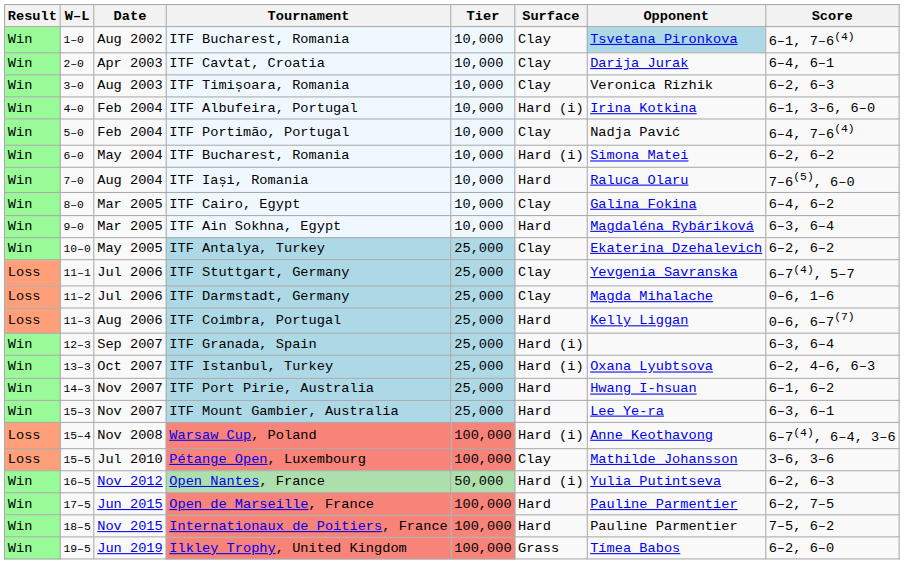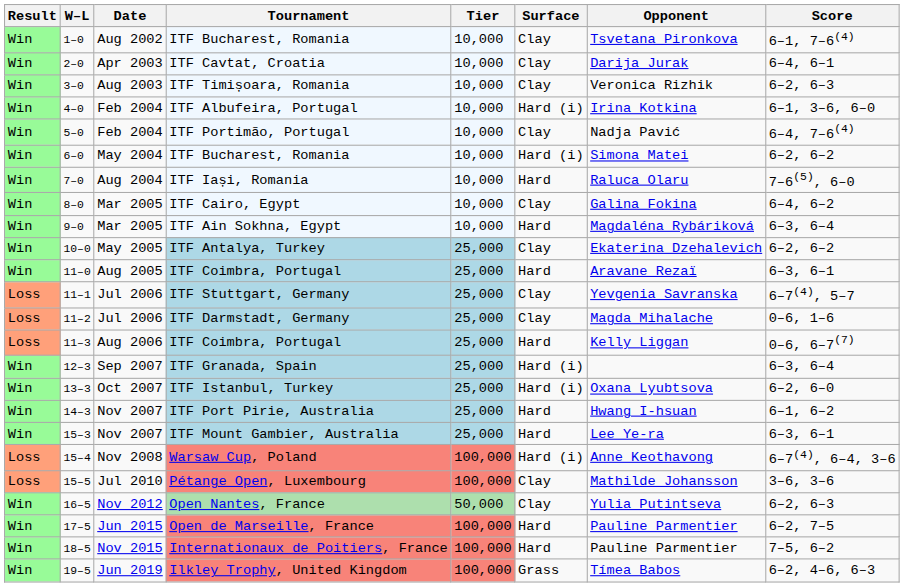 <table class="sortable wikitable">
 <tr>
 <th>Result</th>
 <th class="unsortable">W–L</th>
 <th>Date</th>
 <th>Tournament</th>
 <th>Tier</th>
 <th>Surface</th>
 <th>Opponent</th>
 <th class="unsortable">Score</th>
 </tr>
 <tr>
 <td style="background:#98fb98;">Win</td>
 <td><small>1–0</small></td>
 <td>Aug 2002</td>
 <td style="background:#f0f8ff;">ITF Bucharest, Romania</td>
 <td style="background:#f0f8ff;">10,000</td>
 <td>Clay</td>
-<td style="background: lightblue;"> <a href='#'>Tsvetana Pironkova</a></td>
+<td> <a href='#'>Tsvetana Pironkova</a></td>
 <td>6–1, 7–6<sup>(4)</sup></td>
 </tr>
 <tr>
 <td style="background:#98fb98;">Win</td>
 <td><small>2–0</small></td>
 <td>Apr 2003</td>
 <td style="background:#f0f8ff;">ITF Cavtat, Croatia</td>
 <td style="background:#f0f8ff;">10,000</td>
 <td>Clay</td>
 <td> <a href='#'>Darija Jurak</a></td>
 <td>6–4, 6–1</td>
 </tr>
 <tr>
 <td style="background:#98fb98;">Win</td>
 <td><small>3–0</small></td>
 <td>Aug 2003</td>
 <td style="background:#f0f8ff;">ITF Timișoara, Romania</td>
 <td style="background:#f0f8ff;">10,000</td>
 <td>Clay</td>
 <td> Veronica Rizhik</td>
 <td>6–2, 6–3</td>
 </tr>
 <tr>
 <td style="background:#98fb98;">Win</td>
 <td><small>4–0</small></td>
 <td>Feb 2004</td>
 <td style="background:#f0f8ff;">ITF Albufeira, Portugal</td>
 <td style="background:#f0f8ff;">10,000</td>
 <td>Hard (i)</td>
 <td> <a href='#'>Irina Kotkina</a></td>
 <td>6–1, 3–6, 6–0</td>
 </tr>
 <tr>
 <td style="background:#98fb98;">Win</td>
 <td><small>5–0</small></td>
 <td>Feb 2004</td>
 <td style="background:#f0f8ff;">ITF Portimão, Portugal</td>
 <td style="background:#f0f8ff;">10,000</td>
 <td>Clay</td>
 <td> Nadja Pavić</td>
 <td>6–4, 7–6<sup>(4)</sup></td>
 </tr>
 <tr>
 <td style="background:#98fb98;">Win</td>
 <td><small>6–0</small></td>
 <td>May 2004</td>
 <td style="background:#f0f8ff;">ITF Bucharest, Romania</td>
 <td style="background:#f0f8ff;">10,000</td>
 <td>Hard (i)</td>
 <td> <a href='#'>Simona Matei</a></td>
 <td>6–2, 6–2</td>
 </tr>
 <tr>
 <td style="background:#98fb98;">Win</td>
 <td><small>7–0</small></td>
 <td>Aug 2004</td>
 <td style="background:#f0f8ff;">ITF Iași, Romania</td>
 <td style="background:#f0f8ff;">10,000</td>
 <td>Hard</td>
 <td> <a href='#'>Raluca Olaru</a></td>
 <td>7–6<sup>(5)</sup>, 6–0</td>
 </tr>
 <tr>
 <td style="background:#98fb98;">Win</td>
 <td><small>8–0</small></td>
 <td>Mar 2005</td>
 <td style="background:#f0f8ff;">ITF Cairo, Egypt</td>
 <td style="background:#f0f8ff;">10,000</td>
 <td>Clay</td>
 <td> <a href='#'>Galina Fokina</a></td>
 <td>6–4, 6–2</td>
 </tr>
 <tr>
 <td style="background:#98fb98;">Win</td>
 <td><small>9–0</small></td>
 <td>Mar 2005</td>
 <td style="background:#f0f8ff;">ITF Ain Sokhna, Egypt</td>
 <td style="background:#f0f8ff;">10,000</td>
 <td>Hard</td>
 <td> <a href='#'>Magdaléna Rybáriková</a></td>
 <td>6–3, 6–4</td>
 </tr>
 <tr>
 <td style="background:#98fb98;">Win</td>
 <td><small>10–0</small></td>
 <td>May 2005</td>
 <td style="background:lightblue;">ITF Antalya, Turkey</td>
 <td style="background:lightblue;">25,000</td>
 <td>Clay</td>
 <td> <a href='#'>Ekaterina Dzehalevich</a></td>
 <td>6–2, 6–2</td>
 </tr>
 <tr>
+<td style="background:#98fb98;">Win</td>
+<td><small>11–0</small></td>
+<td>Aug 2005</td>
+<td style="background:lightblue;">ITF Coimbra, Portugal</td>
+<td style="background:lightblue;">25,000</td>
+<td>Hard</td>
+<td> <a href='#'>Aravane Rezaï</a></td>
+<td>6–3, 6–1</td>
+</tr>
+<tr>
 <td style="background:#ffa07a;">Loss</td>
 <td><small>11–1</small></td>
 <td>Jul 2006</td>
 <td style="background:lightblue;">ITF Stuttgart, Germany</td>
 <td style="background:lightblue;">25,000</td>
 <td>Clay</td>
 <td> <a href='#'>Yevgenia Savranska</a></td>
 <td>6–7<sup>(4)</sup>, 5–7</td>
 </tr>
 <tr>
 <td style="background:#ffa07a;">Loss</td>
 <td><small>11–2</small></td>
 <td>Jul 2006</td>
 <td style="background:lightblue;">ITF Darmstadt, Germany</td>
 <td style="background:lightblue;">25,000</td>
 <td>Clay</td>
 <td> <a href='#'>Magda Mihalache</a></td>
 <td>0–6, 1–6</td>
 </tr>
 <tr>
 <td style="background:#ffa07a;">Loss</td>
 <td><small>11–3</small></td>
 <td>Aug 2006</td>
 <td style="background:lightblue;">ITF Coimbra, Portugal</td>
 <td style="background:lightblue;">25,000</td>
 <td>Hard</td>
 <td> <a href='#'>Kelly Liggan</a></td>
 <td>0–6, 6–7<sup>(7)</sup></td>
 </tr>
 <tr>
 <td style="background:#98fb98;">Win</td>
 <td><small>12–3</small></td>
 <td>Sep 2007</td>
 <td style="background:lightblue;">ITF Granada, Spain</td>
 <td style="background:lightblue;">25,000</td>
 <td>Hard (i)</td>
 <td> <a href='#'></a></td>
 <td>6–3, 6–4</td>
 </tr>
 <tr>
 <td style="background:#98fb98;">Win</td>
 <td><small>13–3</small></td>
 <td>Oct 2007</td>
 <td style="background:lightblue;">ITF Istanbul, Turkey</td>
 <td style="background:lightblue;">25,000</td>
 <td>Hard (i)</td>
 <td> <a href='#'>Oxana Lyubtsova</a></td>
-<td>6–2, 4–6, 6–3</td>
+<td>6–2, 6–0</td>
 </tr>
 <tr>
 <td style="background:#98fb98;">Win</td>
 <td><small>14–3</small></td>
 <td>Nov 2007</td>
 <td style="background:lightblue;">ITF Port Pirie, Australia</td>
 <td style="background:lightblue;">25,000</td>
 <td>Hard</td>
 <td> <a href='#'>Hwang I-hsuan</a></td>
 <td>6–1, 6–2</td>
 </tr>
 <tr>
 <td style="background:#98fb98;">Win</td>
 <td><small>15–3</small></td>
 <td>Nov 2007</td>
 <td style="background:lightblue;">ITF Mount Gambier, Australia</td>
 <td style="background:lightblue;">25,000</td>
 <td>Hard</td>
 <td> <a href='#'>Lee Ye-ra</a></td>
 <td>6–3, 6–1</td>
 </tr>
 <tr>
 <td style="background:#ffa07a;">Loss</td>
 <td><small>15–4</small></td>
 <td>Nov 2008</td>
 <td style="background:#f88379;"><a href='#'>Warsaw Cup</a>, Poland</td>
 <td style="background:#f88379;">100,000</td>
 <td>Hard (i)</td>
 <td> <a href='#'>Anne Keothavong</a></td>
 <td>6–7<sup>(4)</sup>, 6–4, 3–6</td>
 </tr>
 <tr>
 <td style="background:#ffa07a;">Loss</td>
 <td><small>15–5</small></td>
 <td>Jul 2010</td>
 <td style="background:#f88379;"><a href='#'>Pétange Open</a>, Luxembourg</td>
 <td style="background:#f88379;">100,000</td>
 <td>Clay</td>
 <td> <a href='#'>Mathilde Johansson</a></td>
 <td>3–6, 3–6</td>
 </tr>
 <tr>
 <td style="background:#98fb98;">Win</td>
 <td><small>16–5</small></td>
 <td><a href='#'>Nov 2012</a></td>
 <td style="background:#addfad;"><a href='#'>Open Nantes</a>, France</td>
 <td style="background:#addfad;">50,000</td>
-<td>Hard (i)</td>
+<td>Clay</td>
 <td> <a href='#'>Yulia Putintseva</a></td>
 <td>6–2, 6–3</td>
 </tr>
 <tr>
 <td style="background:#98fb98;">Win</td>
 <td><small>17–5</small></td>
 <td><a href='#'>Jun 2015</a></td>
 <td style="background:#f88379;"><a href='#'>Open de Marseille</a>, France</td>
 <td style="background:#f88379;">100,000</td>
 <td>Hard</td>
 <td> <a href='#'>Pauline Parmentier</a></td>
 <td>6–2, 7–5</td>
 </tr>
 <tr>
 <td style="background:#98fb98;">Win</td>
 <td><small>18–5</small></td>
 <td><a href='#'>Nov 2015</a></td>
 <td style="background:#f88379;"><a href='#'>Internationaux de Poitiers</a>, France</td>
 <td style="background:#f88379;">100,000</td>
 <td>Hard</td>
 <td> Pauline Parmentier</td>
 <td>7–5, 6–2</td>
 </tr>
 <tr>
 <td style="background:#98fb98;">Win</td>
 <td><small>19–5</small></td>
 <td><a href='#'>Jun 2019</a></td>
 <td style="background:#f88379;"><a href='#'>Ilkley Trophy</a>, United Kingdom</td>
 <td style="background:#f88379;">100,000</td>
 <td>Grass</td>
 <td> <a href='#'>Tímea Babos</a></td>
-<td>6–2, 6–0</td>
+<td>6–2, 4–6, 6–3</td>
 </tr>
 </table>
